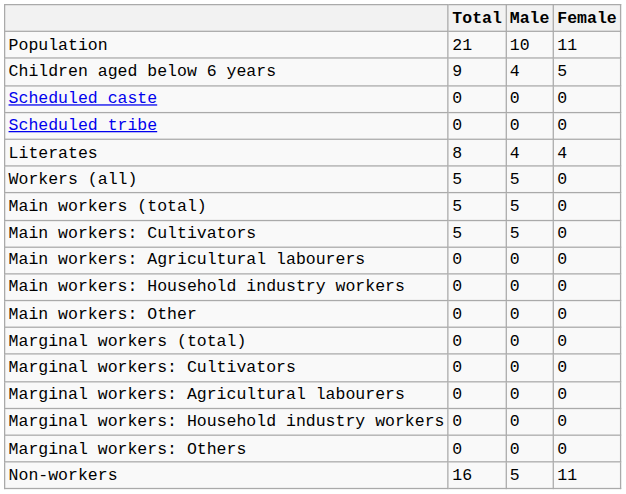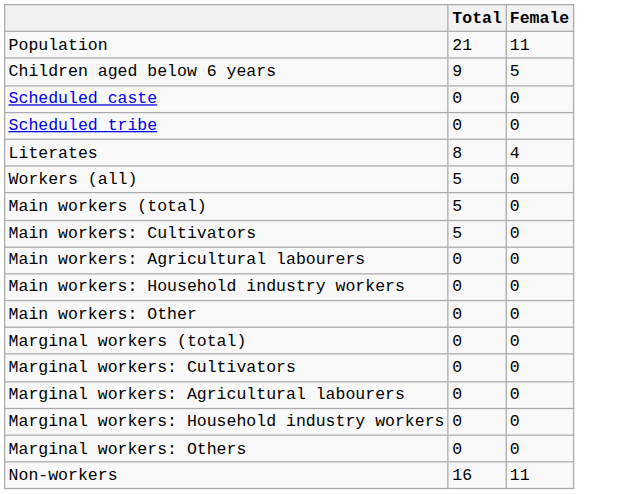 <table class="wikitable sortable">
 <tr>
 <th></th>
 <th>Total</th>
-<th>Male</th>
 <th>Female</th>
 </tr>
 <tr>
 <td>Population</td>
 <td>21</td>
-<td>10</td>
 <td>11</td>
 </tr>
 <tr>
 <td>Children aged below 6 years</td>
 <td>9</td>
-<td>4</td>
 <td>5</td>
 </tr>
 <tr>
 <td><a href='#'>Scheduled caste</a></td>
-<td>0</td>
 <td>0</td>
 <td>0</td>
 </tr>
 <tr>
 <td><a href='#'>Scheduled tribe</a></td>
 <td>0</td>
 <td>0</td>
-<td>0</td>
 </tr>
 <tr>
 <td>Literates</td>
 <td>8</td>
 <td>4</td>
-<td>4</td>
 </tr>
 <tr>
 <td>Workers (all)</td>
-<td>5</td>
 <td>5</td>
 <td>0</td>
 </tr>
 <tr>
 <td>Main workers (total)</td>
 <td>5</td>
-<td>5</td>
 <td>0</td>
 </tr>
 <tr>
 <td>Main workers: Cultivators</td>
-<td>5</td>
 <td>5</td>
 <td>0</td>
 </tr>
 <tr>
 <td>Main workers: Agricultural labourers</td>
 <td>0</td>
 <td>0</td>
-<td>0</td>
 </tr>
 <tr>
 <td>Main workers: Household industry workers</td>
-<td>0</td>
 <td>0</td>
 <td>0</td>
 </tr>
 <tr>
 <td>Main workers: Other</td>
 <td>0</td>
 <td>0</td>
-<td>0</td>
 </tr>
 <tr>
 <td>Marginal workers (total)</td>
-<td>0</td>
 <td>0</td>
 <td>0</td>
 </tr>
 <tr>
 <td>Marginal workers: Cultivators</td>
 <td>0</td>
 <td>0</td>
-<td>0</td>
 </tr>
 <tr>
 <td>Marginal workers: Agricultural labourers</td>
-<td>0</td>
 <td>0</td>
 <td>0</td>
 </tr>
 <tr>
 <td>Marginal workers: Household industry workers</td>
 <td>0</td>
 <td>0</td>
-<td>0</td>
 </tr>
 <tr>
 <td>Marginal workers: Others</td>
-<td>0</td>
 <td>0</td>
 <td>0</td>
 </tr>
 <tr>
 <td>Non-workers</td>
 <td>16</td>
-<td>5</td>
 <td>11</td>
 </tr>
 </table>
